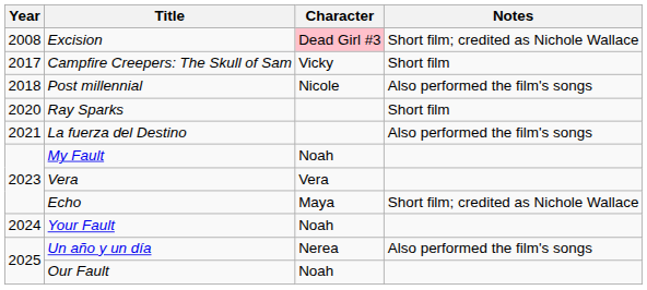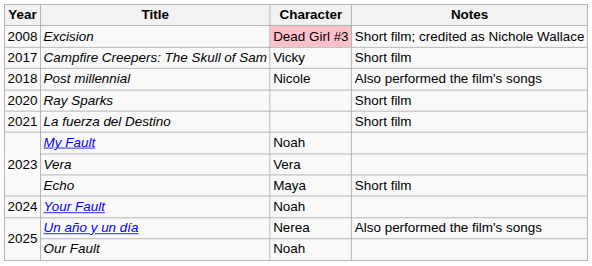 <table class="wikitable">
 <tr>
 <th>Year</th>
 <th>Title</th>
 <th>Character</th>
 <th>Notes</th>
 </tr>
 <tr>
 <td>2008</td>
 <td><em>Excision</em></td>
 <td style="background: pink;">Dead Girl #3</td>
 <td>Short film; credited as Nichole Wallace</td>
 </tr>
 <tr>
 <td>2017</td>
 <td><em>Campfire Creepers: The Skull of Sam</em></td>
 <td>Vicky</td>
 <td>Short film</td>
 </tr>
 <tr>
 <td>2018</td>
 <td><em>Post millennial</em></td>
 <td>Nicole</td>
 <td>Also performed the film's songs</td>
 </tr>
 <tr>
 <td>2020</td>
 <td><em>Ray Sparks</em></td>
 <td></td>
 <td>Short film</td>
 </tr>
 <tr>
 <td>2021</td>
 <td><em>La fuerza del Destino</em></td>
 <td></td>
-<td>Also performed the film's songs</td>
+<td>Short film</td>
 </tr>
 <tr>
 <td rowspan="3">2023</td>
 <td><em><a href='#'>My Fault</a></em></td>
 <td>Noah</td>
 <td></td>
 </tr>
 <tr>
 <td><em>Vera</em></td>
 <td>Vera</td>
 <td></td>
 </tr>
 <tr>
 <td><em>Echo</em></td>
 <td>Maya</td>
-<td>Short film; credited as Nichole Wallace</td>
+<td>Short film</td>
 </tr>
 <tr>
 <td rowspan="1">2024</td>
 <td><em><a href='#'>Your Fault</a></em></td>
 <td>Noah</td>
 <td></td>
 </tr>
 <tr>
 <td rowspan = "2">2025</td>
 <td><em><a href='#'>Un año y un día</a></em></td>
 <td>Nerea</td>
 <td>Also performed the film's songs</td>
 </tr>
 <tr>
 <td><em>Our Fault</em></td>
 <td>Noah</td>
 <td></td>
 </tr>
 </table>
